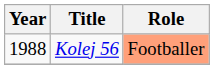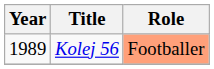 <table class="wikitable">
 <tr>
 <th>Year</th>
 <th>Title</th>
 <th>Role</th>
 </tr>
 <tr>
-<td>1988</td>
+<td>1989</td>
 <td><em><a href='#'>Kolej 56</a></em></td>
 <td style="background: lightsalmon;">Footballer</td>
 </tr>
 <tr>
 </tr>
 </table>
